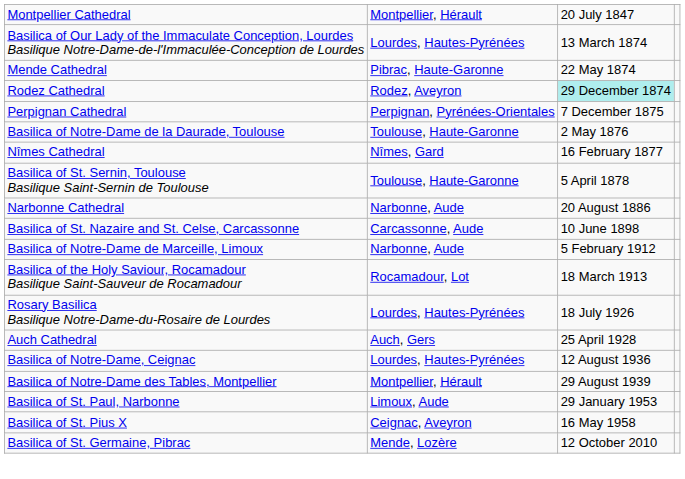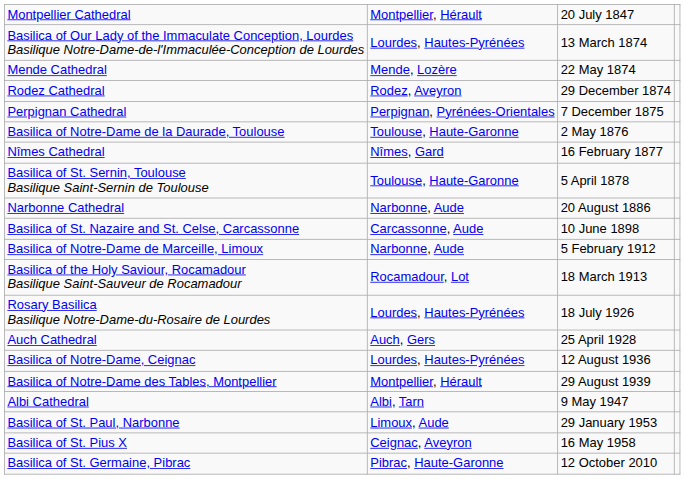 <table class="wikitable">
 <tr>
 <td><a href='#'>Montpellier Cathedral</a></td>
 <td><a href='#'>Montpellier</a>, <a href='#'>Hérault</a></td>
 <td>20 July 1847</td>
 <td></td>
 </tr>
 <tr>
 <td><a href='#'>Basilica of Our Lady of the Immaculate Conception, Lourdes</a><br><em>Basilique Notre-Dame-de-l'Immaculée-Conception de Lourdes</em></td>
 <td><a href='#'>Lourdes</a>, <a href='#'>Hautes-Pyrénées</a></td>
 <td>13 March 1874</td>
 <td></td>
 </tr>
 <tr>
 <td><a href='#'>Mende Cathedral</a></td>
-<td><a href='#'>Pibrac</a>, <a href='#'>Haute-Garonne</a></td>
+<td><a href='#'>Mende</a>, <a href='#'>Lozère</a></td>
 <td>22 May 1874</td>
 <td></td>
 </tr>
 <tr>
 <td><a href='#'>Rodez Cathedral</a></td>
 <td><a href='#'>Rodez</a>, <a href='#'>Aveyron</a></td>
-<td style="background: paleturquoise;">29 December 1874</td>
+<td>29 December 1874</td>
 <td></td>
 </tr>
 <tr>
 <td><a href='#'>Perpignan Cathedral</a></td>
 <td><a href='#'>Perpignan</a>, <a href='#'>Pyrénées-Orientales</a></td>
 <td>7 December 1875</td>
 <td></td>
 </tr>
 <tr>
 <td><a href='#'>Basilica of Notre-Dame de la Daurade, Toulouse</a></td>
 <td><a href='#'>Toulouse</a>, <a href='#'>Haute-Garonne</a></td>
 <td>2 May 1876</td>
 <td></td>
 </tr>
 <tr>
 <td><a href='#'>Nîmes Cathedral</a></td>
 <td><a href='#'>Nîmes</a>, <a href='#'>Gard</a></td>
 <td>16 February 1877</td>
 <td></td>
 </tr>
 <tr>
 <td><a href='#'>Basilica of St. Sernin, Toulouse</a><br><em>Basilique Saint-Sernin de Toulouse</em></td>
 <td><a href='#'>Toulouse</a>, <a href='#'>Haute-Garonne</a></td>
 <td>5 April 1878</td>
 <td></td>
 </tr>
 <tr>
 <td><a href='#'>Narbonne Cathedral</a></td>
 <td><a href='#'>Narbonne</a>, <a href='#'>Aude</a></td>
 <td>20 August 1886</td>
 <td></td>
 </tr>
 <tr>
 <td><a href='#'>Basilica of St. Nazaire and St. Celse, Carcassonne</a></td>
 <td><a href='#'>Carcassonne</a>, <a href='#'>Aude</a></td>
 <td>10 June 1898</td>
 <td></td>
 </tr>
 <tr>
 <td><a href='#'>Basilica of Notre-Dame de Marceille, Limoux</a></td>
 <td><a href='#'>Narbonne</a>, <a href='#'>Aude</a></td>
 <td>5 February 1912</td>
 <td></td>
 </tr>
 <tr>
 <td><a href='#'>Basilica of the Holy Saviour, Rocamadour</a><br><em>Basilique Saint-Sauveur de Rocamadour</em></td>
 <td><a href='#'>Rocamadour</a>, <a href='#'>Lot</a></td>
 <td>18 March 1913</td>
 <td></td>
 </tr>
 <tr>
 <td><a href='#'>Rosary Basilica</a><br><em>Basilique Notre-Dame-du-Rosaire de Lourdes</em></td>
 <td><a href='#'>Lourdes</a>, <a href='#'>Hautes-Pyrénées</a></td>
 <td>18 July 1926</td>
 <td></td>
 </tr>
 <tr>
 <td><a href='#'>Auch Cathedral</a></td>
 <td><a href='#'>Auch</a>, <a href='#'>Gers</a></td>
 <td>25 April 1928</td>
 <td></td>
 </tr>
 <tr>
 <td><a href='#'>Basilica of Notre-Dame, Ceignac</a></td>
 <td><a href='#'>Lourdes</a>, <a href='#'>Hautes-Pyrénées</a></td>
 <td>12 August 1936</td>
 <td></td>
 </tr>
 <tr>
 <td><a href='#'>Basilica of Notre-Dame des Tables, Montpellier</a></td>
 <td><a href='#'>Montpellier</a>, <a href='#'>Hérault</a></td>
 <td>29 August 1939</td>
 <td></td>
 </tr>
 <tr>
+<td><a href='#'>Albi Cathedral</a></td>
+<td><a href='#'>Albi</a>, <a href='#'>Tarn</a></td>
+<td>9 May 1947</td>
+<td></td>
+</tr>
+<tr>
 <td><a href='#'>Basilica of St. Paul, Narbonne</a></td>
 <td><a href='#'>Limoux</a>, <a href='#'>Aude</a></td>
 <td>29 January 1953</td>
 <td></td>
 </tr>
 <tr>
 <td><a href='#'>Basilica of St. Pius X</a></td>
 <td><a href='#'>Ceignac</a>, <a href='#'>Aveyron</a></td>
 <td>16 May 1958</td>
 <td></td>
 </tr>
 <tr>
 <td><a href='#'>Basilica of St. Germaine, Pibrac</a></td>
-<td><a href='#'>Mende</a>, <a href='#'>Lozère</a></td>
+<td><a href='#'>Pibrac</a>, <a href='#'>Haute-Garonne</a></td>
 <td>12 October 2010</td>
 <td></td>
 </tr>
 </table>
